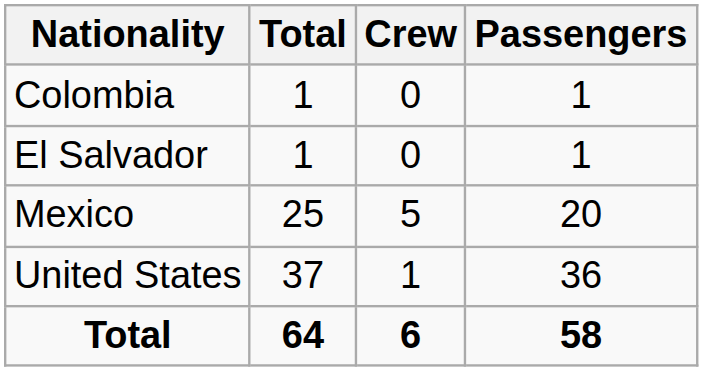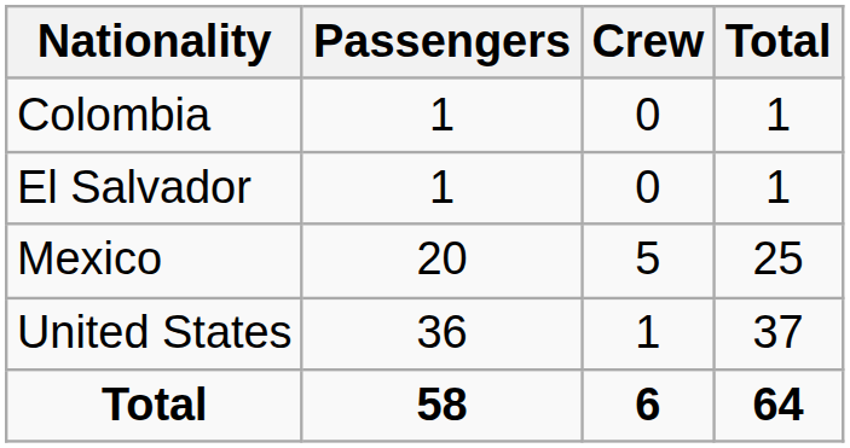 <table class=wikitable style="text-align:center">
 <tr>
 <th>Nationality</th>
+<th>Passengers</th>
+<th>Crew</th>
 <th>Total</th>
-<th>Crew</th>
-<th>Passengers</th>
 </tr>
 <tr>
 <td align=left>Colombia</td>
 <td>1</td>
 <td>0</td>
 <td>1</td>
 </tr>
 <tr>
 <td align=left>El Salvador</td>
 <td>1</td>
 <td>0</td>
 <td>1</td>
 </tr>
 <tr>
 <td align=left>Mexico</td>
+<td>20</td>
+<td>5</td>
 <td>25</td>
-<td>5</td>
-<td>20</td>
 </tr>
 <tr valign=top>
 <td align=left>United States</td>
+<td>36</td>
+<td>1</td>
 <td>37</td>
-<td>1</td>
-<td>36</td>
 </tr>
 <tr>
 <td><strong>Total</strong></td>
+<td><strong>58</strong></td>
+<td><strong>6</strong></td>
 <td><strong>64</strong></td>
-<td><strong>6</strong></td>
-<td><strong>58</strong></td>
 </tr>
 </table>
